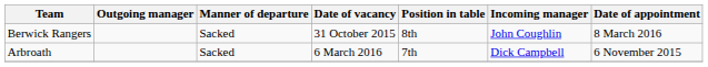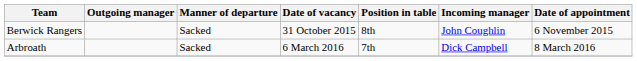 <table class="wikitable sortable">
 <tr>
 <th>Team</th>
 <th>Outgoing manager</th>
 <th>Manner of departure</th>
 <th>Date of vacancy</th>
 <th>Position in table</th>
 <th>Incoming manager</th>
 <th>Date of appointment</th>
 </tr>
 <tr>
 <td>Berwick Rangers</td>
 <td> </td>
 <td>Sacked</td>
 <td>31 October 2015</td>
 <td>8th</td>
 <td> <a href='#'>John Coughlin</a></td>
-<td>8 March 2016</td>
+<td>6 November 2015</td>
 </tr>
 <tr>
 <td>Arbroath</td>
 <td> </td>
 <td>Sacked</td>
 <td>6 March 2016</td>
 <td>7th</td>
 <td> <a href='#'>Dick Campbell</a></td>
-<td>6 November 2015</td>
+<td>8 March 2016</td>
 </tr>
 <tr>
 </tr>
 </table>
